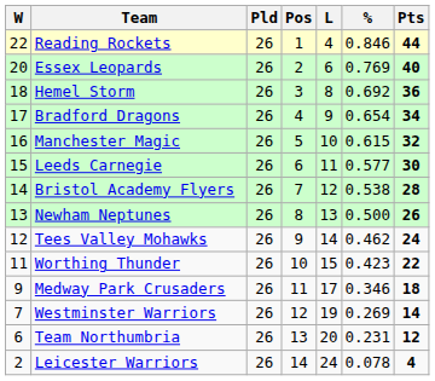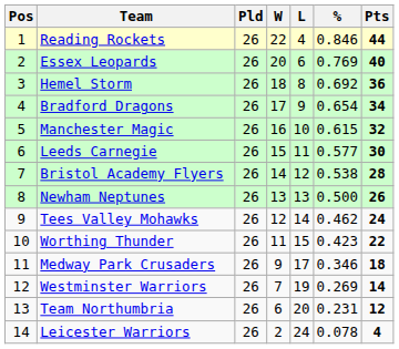 <table class="wikitable" style="margin:1em auto; text-align: center;">
 <tr>
-<th>W</th>
+<th>Pos</th>
 <th scope="col" style="width: 180px;">Team</th>
 <th>Pld</th>
-<th>Pos</th>
+<th>W</th>
 <th>L</th>
 <th>%</th>
 <th>Pts</th>
 </tr>
 <tr style="background: #ffffcc;">
-<td>22</td>
+<td>1</td>
 <td style="text-align:left;"><a href='#'>Reading Rockets</a></td>
 <td>26</td>
-<td>1</td>
+<td>22</td>
 <td>4</td>
 <td>0.846</td>
 <td><strong>44</strong></td>
 </tr>
 <tr style="background: #ccffcc;">
-<td>20</td>
+<td>2</td>
 <td style="text-align:left;"><a href='#'>Essex Leopards</a></td>
 <td>26</td>
-<td>2</td>
+<td>20</td>
 <td>6</td>
 <td>0.769</td>
 <td><strong>40</strong></td>
 </tr>
 <tr style="background: #ccffcc;">
-<td>18</td>
+<td>3</td>
 <td style="text-align:left;"><a href='#'>Hemel Storm</a></td>
 <td>26</td>
-<td>3</td>
+<td>18</td>
 <td>8</td>
 <td>0.692</td>
 <td><strong>36</strong></td>
 </tr>
 <tr style="background: #ccffcc;">
-<td>17</td>
+<td>4</td>
 <td style="text-align:left;"><a href='#'>Bradford Dragons</a></td>
 <td>26</td>
-<td>4</td>
+<td>17</td>
 <td>9</td>
 <td>0.654</td>
 <td><strong>34</strong></td>
 </tr>
 <tr style="background: #ccffcc;">
-<td>16</td>
+<td>5</td>
 <td style="text-align:left;"><a href='#'>Manchester Magic</a></td>
 <td>26</td>
-<td>5</td>
+<td>16</td>
 <td>10</td>
 <td>0.615</td>
 <td><strong>32</strong></td>
 </tr>
 <tr style="background: #ccffcc;">
-<td>15</td>
+<td>6</td>
 <td style="text-align:left;"><a href='#'>Leeds Carnegie</a></td>
 <td>26</td>
-<td>6</td>
+<td>15</td>
 <td>11</td>
 <td>0.577</td>
 <td><strong>30</strong></td>
 </tr>
 <tr style="background: #ccffcc;">
-<td>14</td>
+<td>7</td>
 <td style="text-align:left;"><a href='#'>Bristol Academy Flyers</a></td>
 <td>26</td>
-<td>7</td>
+<td>14</td>
 <td>12</td>
 <td>0.538</td>
 <td><strong>28</strong></td>
 </tr>
 <tr style="background: #ccffcc;">
-<td>13</td>
+<td>8</td>
 <td style="text-align:left;"><a href='#'>Newham Neptunes</a></td>
 <td>26</td>
-<td>8</td>
+<td>13</td>
 <td>13</td>
 <td>0.500</td>
 <td><strong>26</strong></td>
 </tr>
 <tr>
-<td>12</td>
+<td>9</td>
 <td style="text-align:left;"><a href='#'>Tees Valley Mohawks</a></td>
 <td>26</td>
-<td>9</td>
+<td>12</td>
 <td>14</td>
 <td>0.462</td>
 <td><strong>24</strong></td>
 </tr>
 <tr>
-<td>11</td>
+<td>10</td>
 <td style="text-align:left;"><a href='#'>Worthing Thunder</a></td>
 <td>26</td>
-<td>10</td>
+<td>11</td>
 <td>15</td>
 <td>0.423</td>
 <td><strong>22</strong></td>
 </tr>
 <tr>
-<td>9</td>
+<td>11</td>
 <td style="text-align:left;"><a href='#'>Medway Park Crusaders</a></td>
 <td>26</td>
-<td>11</td>
+<td>9</td>
 <td>17</td>
 <td>0.346</td>
 <td><strong>18</strong></td>
 </tr>
 <tr>
-<td>7</td>
+<td>12</td>
 <td style="text-align:left;"><a href='#'>Westminster Warriors</a></td>
 <td>26</td>
-<td>12</td>
+<td>7</td>
 <td>19</td>
 <td>0.269</td>
 <td><strong>14</strong></td>
 </tr>
 <tr>
-<td>6</td>
+<td>13</td>
 <td style="text-align:left;"><a href='#'>Team Northumbria</a></td>
 <td>26</td>
-<td>13</td>
+<td>6</td>
 <td>20</td>
 <td>0.231</td>
 <td><strong>12</strong></td>
 </tr>
 <tr>
-<td>2</td>
+<td>14</td>
 <td style="text-align:left;"><a href='#'>Leicester Warriors</a></td>
 <td>26</td>
-<td>14</td>
+<td>2</td>
 <td>24</td>
 <td>0.078</td>
 <td><strong>4</strong></td>
 </tr>
 </table>
